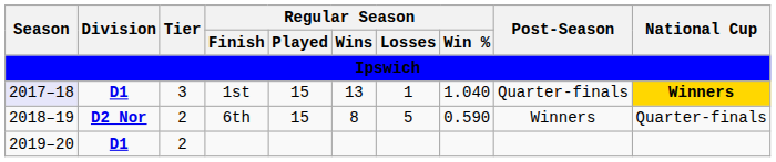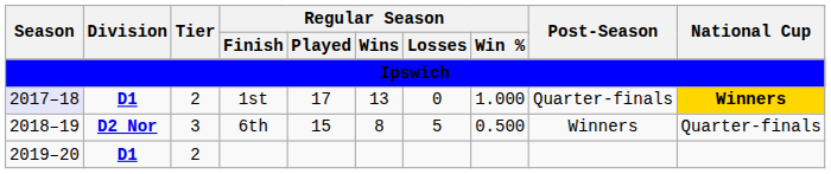 <table class="wikitable" style="font-size:100%;">
 <tr bgcolor="#efefef">
 <th rowspan="2">Season</th>
 <th rowspan="2">Division</th>
 <th rowspan="2">Tier</th>
 <th colspan="5">Regular Season</th>
 <th rowspan="2">Post-Season</th>
 <th rowspan="2">National Cup</th>
 </tr>
 <tr>
 <th>Finish</th>
 <th>Played</th>
 <th>Wins</th>
 <th>Losses</th>
 <th>Win %</th>
 </tr>
 <tr>
 <td colspan="13" align=center bgcolor="blue"><span><strong>Ipswich</strong></span></td>
 </tr>
 <tr>
 <td style="background: lavender; text-align:center;">2017–18</td>
 <td style="text-align:center;"><strong><a href='#'>D1</a></strong></td>
-<td style="text-align:center;">3</td>
+<td style="text-align:center;">2</td>
 <td style="text-align:center;">1st</td>
-<td style="text-align:center;">15</td>
+<td style="text-align:center;">17</td>
 <td style="text-align:center;">13</td>
-<td style="text-align:center;">1</td>
-<td style="text-align:center;">1.040</td>
+<td style="text-align:center;">0</td>
+<td style="text-align:center;">1.000</td>
 <td style="text-align:center;">Quarter-finals</td>
 <td style="text-align:center;"bgcolor=gold><strong>Winners</strong></td>
 </tr>
 <tr>
 <td style="text-align:center;">2018–19</td>
 <td style="text-align:center;"><strong><a href='#'>D2 Nor</a></strong></td>
-<td style="text-align:center;">2</td>
+<td style="text-align:center;">3</td>
 <td style="text-align:center;">6th</td>
 <td style="text-align:center;">15</td>
 <td style="text-align:center;">8</td>
 <td style="text-align:center;">5</td>
-<td style="text-align:center;">0.590</td>
+<td style="text-align:center;">0.500</td>
 <td style="text-align:center;">Winners</td>
 <td style="text-align:center;">Quarter-finals</td>
 </tr>
 <tr>
 <td style="text-align:center;">2019–20</td>
 <td style="text-align:center;"><strong><a href='#'>D1</a></strong></td>
 <td style="text-align:center;">2</td>
 <td style="text-align:center;"></td>
 <td style="text-align:center;"></td>
 <td style="text-align:center;"></td>
 <td style="text-align:center;"></td>
 <td style="text-align:center;"></td>
 <td style="text-align:center;"></td>
 <td style="text-align:center;"></td>
 </tr>
 </table>
